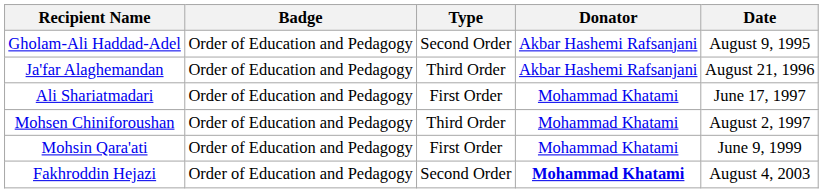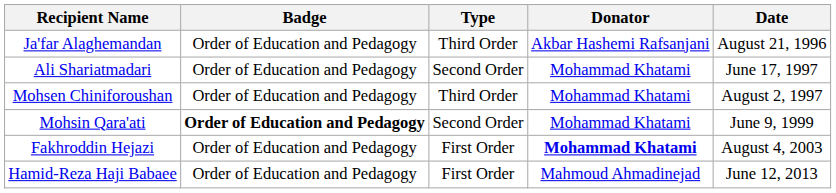 <table class="wikitable" style="background:#ffffff; text-align: center; margin: 0em">
 <tr>
 <th>Recipient Name</th>
 <th>Badge</th>
 <th>Type</th>
 <th>Donator</th>
 <th>Date</th>
-</tr>
-<tr>
-<td><a href='#'>Gholam-Ali Haddad-Adel</a></td>
-<td>Order of Education and Pedagogy</td>
-<td>Second Order</td>
-<td><a href='#'>Akbar Hashemi Rafsanjani</a></td>
-<td>August 9, 1995</td>
 </tr>
 <tr>
 <td><a href='#'>Ja'far Alaghemandan</a></td>
 <td>Order of Education and Pedagogy</td>
 <td>Third Order</td>
 <td><a href='#'>Akbar Hashemi Rafsanjani</a></td>
 <td>August 21, 1996</td>
 </tr>
 <tr>
 <td><a href='#'>Ali Shariatmadari</a></td>
 <td>Order of Education and Pedagogy</td>
-<td>First Order</td>
+<td>Second Order</td>
 <td><a href='#'>Mohammad Khatami</a></td>
 <td>June 17, 1997</td>
 </tr>
 <tr>
 <td><a href='#'>Mohsen Chiniforoushan</a></td>
 <td>Order of Education and Pedagogy</td>
 <td>Third Order</td>
 <td><a href='#'>Mohammad Khatami</a></td>
 <td>August 2, 1997</td>
 </tr>
 <tr>
 <td><a href='#'>Mohsin Qara'ati</a></td>
-<td>Order of Education and Pedagogy</td>
-<td>First Order</td>
+<td><strong>Order of Education and Pedagogy</strong></td>
+<td>Second Order</td>
 <td><a href='#'>Mohammad Khatami</a></td>
 <td>June 9, 1999</td>
 </tr>
 <tr>
 <td><a href='#'>Fakhroddin Hejazi</a></td>
 <td>Order of Education and Pedagogy</td>
-<td>Second Order</td>
+<td>First Order</td>
 <td><strong><a href='#'>Mohammad Khatami</a></strong></td>
 <td>August 4, 2003</td>
 </tr>
+<tr>
+<td><a href='#'>Hamid-Reza Haji Babaee</a></td>
+<td>Order of Education and Pedagogy</td>
+<td>First Order</td>
+<td><a href='#'>Mahmoud Ahmadinejad</a></td>
+<td>June 12, 2013</td>
+</tr>
 </table>
